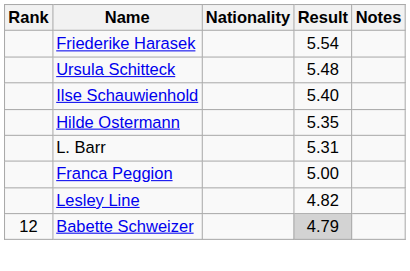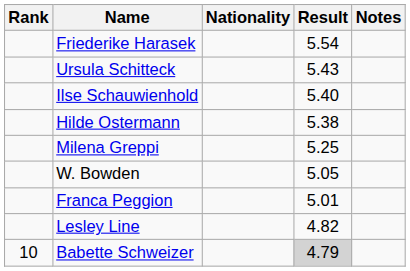 <table class="wikitable sortable" style="text-align:center">
 <tr>
 <th>Rank</th>
 <th>Name</th>
 <th>Nationality</th>
 <th>Result</th>
 <th>Notes</th>
 </tr>
 <tr>
 <td></td>
 <td align=left><a href='#'>Friederike Harasek</a></td>
 <td align=left></td>
 <td>5.54</td>
 <td></td>
 </tr>
 <tr>
 <td></td>
 <td align=left><a href='#'>Ursula Schitteck</a></td>
 <td align=left></td>
-<td>5.48</td>
+<td>5.43</td>
 <td></td>
 </tr>
 <tr>
 <td></td>
 <td align=left><a href='#'>Ilse Schauwienhold</a></td>
 <td align=left></td>
 <td>5.40</td>
 <td></td>
 </tr>
 <tr>
 <td></td>
 <td align=left><a href='#'>Hilde Ostermann</a></td>
 <td align=left></td>
-<td>5.35</td>
+<td>5.38</td>
 <td></td>
 </tr>
 <tr>
 <td></td>
-<td align=left>L. Barr</td>
+<td align=left><a href='#'>Milena Greppi</a></td>
 <td align=left></td>
-<td>5.31</td>
+<td>5.25</td>
+<td></td>
+</tr>
+<tr>
+<td></td>
+<td align=left>W. Bowden</td>
+<td align=left></td>
+<td>5.05</td>
 <td></td>
 </tr>
 <tr>
 <td></td>
 <td align=left><a href='#'>Franca Peggion</a></td>
 <td align=left></td>
-<td>5.00</td>
+<td>5.01</td>
 <td></td>
 </tr>
 <tr>
 <td></td>
 <td align=left><a href='#'>Lesley Line</a></td>
 <td align=left></td>
 <td>4.82</td>
 <td></td>
 </tr>
 <tr>
-<td>12</td>
+<td>10</td>
 <td align=left><a href='#'>Babette Schweizer</a></td>
 <td align=left></td>
 <td style="background: lightgrey;">4.79</td>
 <td></td>
 </tr>
 </table>
